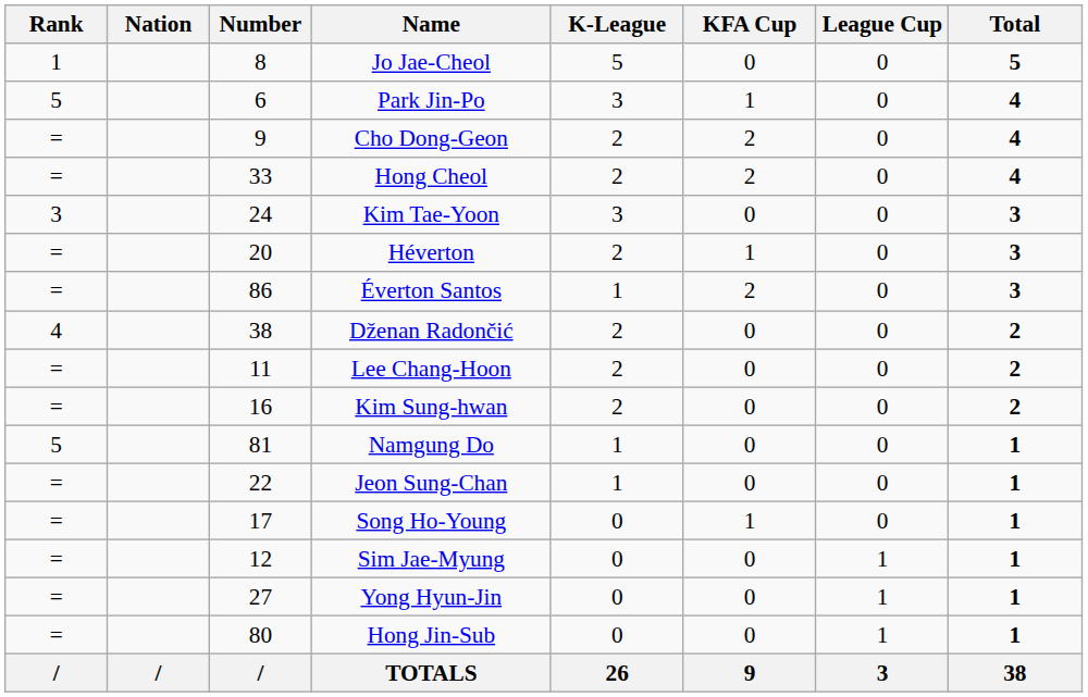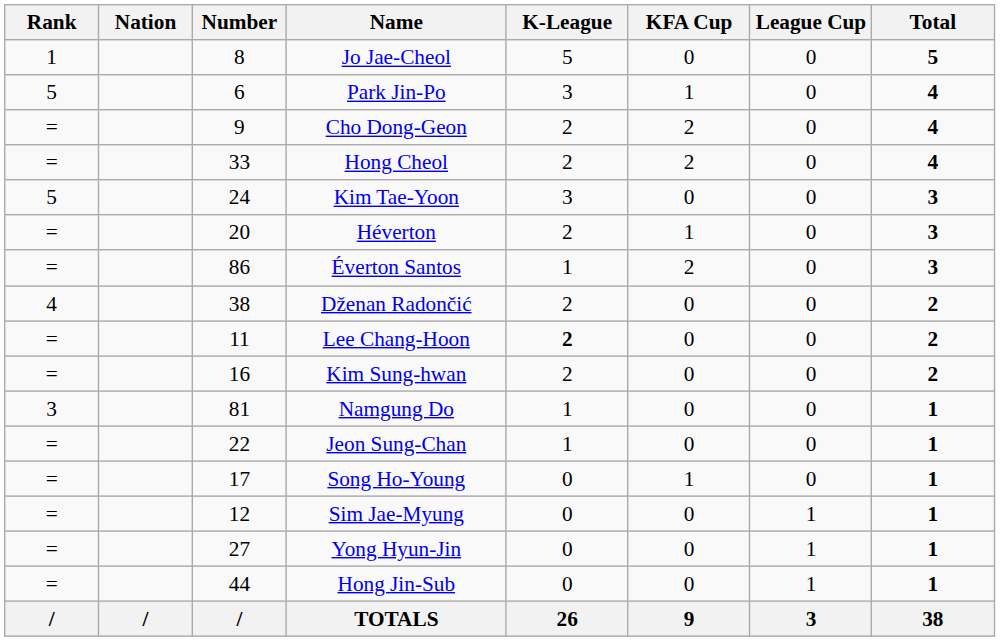 <table class="wikitable" style="font-size: 95%; text-align: center;">
 <tr>
 <th width=60>Rank</th>
 <th width=60>Nation</th>
 <th width=60>Number</th>
 <th width=150>Name</th>
 <th width=80>K-League</th>
 <th width=80>KFA Cup</th>
 <th width=80>League Cup</th>
 <th width=80>Total</th>
 </tr>
 <tr>
 <td>1</td>
 <td></td>
 <td>8</td>
 <td><a href='#'>Jo Jae-Cheol</a></td>
 <td>5</td>
 <td>0</td>
 <td>0</td>
 <td><strong>5</strong></td>
 </tr>
 <tr>
 <td>5</td>
 <td></td>
 <td>6</td>
 <td><a href='#'>Park Jin-Po</a></td>
 <td>3</td>
 <td>1</td>
 <td>0</td>
 <td><strong>4</strong></td>
 </tr>
 <tr>
 <td>=</td>
 <td></td>
 <td>9</td>
 <td><a href='#'>Cho Dong-Geon</a></td>
 <td>2</td>
 <td>2</td>
 <td>0</td>
 <td><strong>4</strong></td>
 </tr>
 <tr>
 <td>=</td>
 <td></td>
 <td>33</td>
 <td><a href='#'>Hong Cheol</a></td>
 <td>2</td>
 <td>2</td>
 <td>0</td>
 <td><strong>4</strong></td>
 </tr>
 <tr>
-<td>3</td>
+<td>5</td>
 <td></td>
 <td>24</td>
 <td><a href='#'>Kim Tae-Yoon</a></td>
 <td>3</td>
 <td>0</td>
 <td>0</td>
 <td><strong>3</strong></td>
 </tr>
 <tr>
 <td>=</td>
 <td></td>
 <td>20</td>
 <td><a href='#'>Héverton</a></td>
 <td>2</td>
 <td>1</td>
 <td>0</td>
 <td><strong>3</strong></td>
 </tr>
 <tr>
 <td>=</td>
 <td></td>
 <td>86</td>
 <td><a href='#'>Éverton Santos</a></td>
 <td>1</td>
 <td>2</td>
 <td>0</td>
 <td><strong>3</strong></td>
 </tr>
 <tr>
 <td>4</td>
 <td></td>
 <td>38</td>
 <td><a href='#'>Dženan Radončić</a></td>
 <td>2</td>
 <td>0</td>
 <td>0</td>
 <td><strong>2</strong></td>
 </tr>
 <tr>
 <td>=</td>
 <td></td>
 <td>11</td>
 <td><a href='#'>Lee Chang-Hoon</a></td>
-<td>2</td>
+<td><strong>2</strong></td>
 <td>0</td>
 <td>0</td>
 <td><strong>2</strong></td>
 </tr>
 <tr>
 <td>=</td>
 <td></td>
 <td>16</td>
 <td><a href='#'>Kim Sung-hwan</a></td>
 <td>2</td>
 <td>0</td>
 <td>0</td>
 <td><strong>2</strong></td>
 </tr>
 <tr>
-<td>5</td>
+<td>3</td>
 <td></td>
 <td>81</td>
 <td><a href='#'>Namgung Do</a></td>
 <td>1</td>
 <td>0</td>
 <td>0</td>
 <td><strong>1</strong></td>
 </tr>
 <tr>
 <td>=</td>
 <td></td>
 <td>22</td>
 <td><a href='#'>Jeon Sung-Chan</a></td>
 <td>1</td>
 <td>0</td>
 <td>0</td>
 <td><strong>1</strong></td>
 </tr>
 <tr>
 <td>=</td>
 <td></td>
 <td>17</td>
 <td><a href='#'>Song Ho-Young</a></td>
 <td>0</td>
 <td>1</td>
 <td>0</td>
 <td><strong>1</strong></td>
 </tr>
 <tr>
 <td>=</td>
 <td></td>
 <td>12</td>
 <td><a href='#'>Sim Jae-Myung</a></td>
 <td>0</td>
 <td>0</td>
 <td>1</td>
 <td><strong>1</strong></td>
 </tr>
 <tr>
 <td>=</td>
 <td></td>
 <td>27</td>
 <td><a href='#'>Yong Hyun-Jin</a></td>
 <td>0</td>
 <td>0</td>
 <td>1</td>
 <td><strong>1</strong></td>
 </tr>
 <tr>
 <td>=</td>
 <td></td>
-<td>80</td>
+<td>44</td>
 <td><a href='#'>Hong Jin-Sub</a></td>
 <td>0</td>
 <td>0</td>
 <td>1</td>
 <td><strong>1</strong></td>
 </tr>
 <tr>
 <th>/</th>
 <th>/</th>
 <th>/</th>
 <th>TOTALS</th>
 <th>26</th>
 <th>9</th>
 <th>3</th>
 <th>38</th>
 </tr>
 </table>
